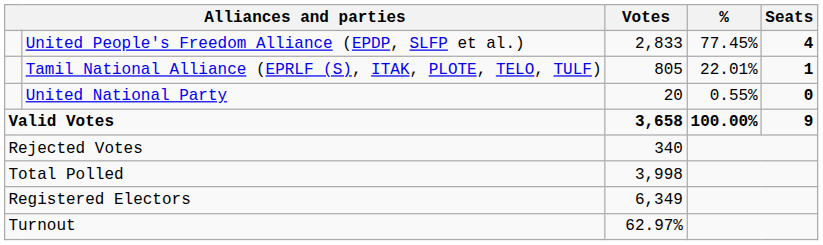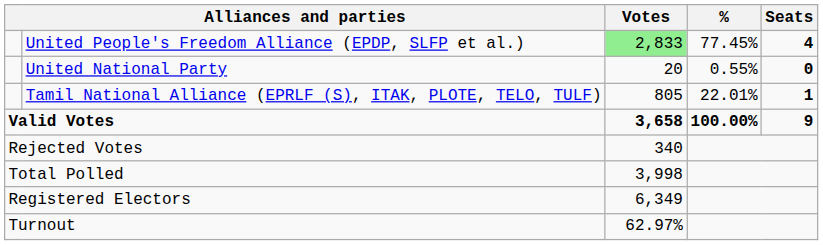 <table class="wikitable" border="1" style="text-align:right;">
 <tr>
 <th valign=bottom align=left colspan=2>Alliances and parties</th>
 <th valign=bottom align=center width="60">Votes</th>
 <th valign=bottom align=center width="50">%</th>
 <th valign=bottom align=center>Seats</th>
 </tr>
 <tr>
 <td bgcolor=> </td>
 <td align=left><a href='#'>United People's Freedom Alliance</a> (<a href='#'>EPDP</a>, <a href='#'>SLFP</a> et al.)</td>
-<td>2,833</td>
+<td style="background: lightgreen;">2,833</td>
 <td>77.45%</td>
 <td><strong>4</strong></td>
+</tr>
+<tr>
+<td bgcolor=> </td>
+<td align=left><a href='#'>United National Party</a></td>
+<td>20</td>
+<td>0.55%</td>
+<td><strong>0</strong></td>
 </tr>
 <tr>
 <td bgcolor=> </td>
 <td align=left><a href='#'>Tamil National Alliance</a> (<a href='#'>EPRLF (S)</a>, <a href='#'>ITAK</a>, <a href='#'>PLOTE</a>, <a href='#'>TELO</a>, <a href='#'>TULF</a>)</td>
 <td>805</td>
 <td>22.01%</td>
 <td><strong>1</strong></td>
-</tr>
-<tr>
-<td bgcolor=> </td>
-<td align=left><a href='#'>United National Party</a></td>
-<td>20</td>
-<td>0.55%</td>
-<td><strong>0</strong></td>
 </tr>
 <tr>
 <td colspan=2 align=left><strong>Valid Votes</strong></td>
 <td><strong>3,658</strong></td>
 <td><strong>100.00%</strong></td>
 <td><strong>9</strong></td>
 </tr>
 <tr>
 <td colspan=2 align=left>Rejected Votes</td>
 <td>340</td>
 <td colspan=2></td>
 </tr>
 <tr>
 <td colspan=2 align=left>Total Polled</td>
 <td>3,998</td>
 <td colspan=2></td>
 </tr>
 <tr>
 <td colspan=2 align=left>Registered Electors</td>
 <td>6,349</td>
 <td colspan=2></td>
 </tr>
 <tr>
 <td colspan=2 align=left>Turnout</td>
 <td>62.97%</td>
 <td colspan=2></td>
 </tr>
 </table>
